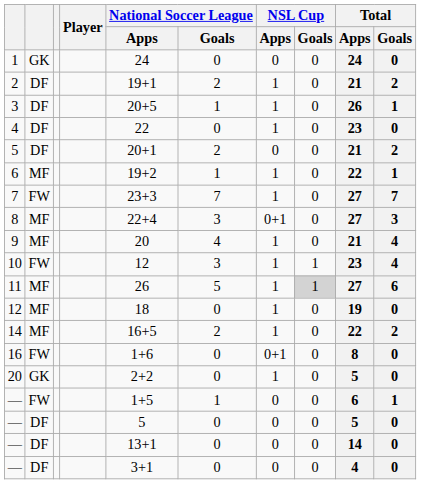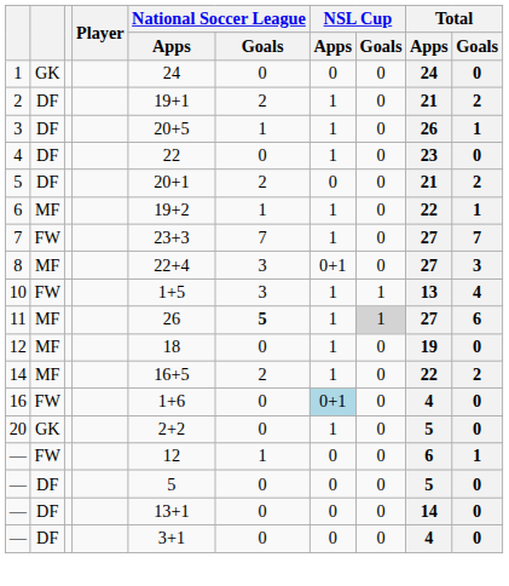 <table class="wikitable sortable" style="text-align:center">
 <tr>
 <th rowspan="2"></th>
 <th rowspan="2"></th>
 <th rowspan="2"></th>
 <th rowspan="2">Player</th>
 <th colspan="2"><a href='#'>National Soccer League</a></th>
 <th colspan="2"><a href='#'>NSL Cup</a></th>
 <th colspan="2">Total</th>
 </tr>
 <tr>
 <th>Apps</th>
 <th>Goals</th>
 <th>Apps</th>
 <th>Goals</th>
 <th>Apps</th>
 <th>Goals</th>
 </tr>
 <tr>
 <td>1</td>
 <td>GK</td>
 <td></td>
 <td align="left"><br></td>
 <td>24</td>
 <td>0<br></td>
 <td>0</td>
 <td>0<br></td>
 <th>24</th>
 <th>0</th>
 </tr>
 <tr>
 <td>2</td>
 <td>DF</td>
 <td></td>
 <td align="left"><br></td>
 <td>19+1</td>
 <td>2<br></td>
 <td>1</td>
 <td>0<br></td>
 <th>21</th>
 <th>2</th>
 </tr>
 <tr>
 <td>3</td>
 <td>DF</td>
 <td></td>
 <td align="left"><br></td>
 <td>20+5</td>
 <td>1<br></td>
 <td>1</td>
 <td>0<br></td>
 <th>26</th>
 <th>1</th>
 </tr>
 <tr>
 <td>4</td>
 <td>DF</td>
 <td></td>
 <td align="left"><br></td>
 <td>22</td>
 <td>0<br></td>
 <td>1</td>
 <td>0<br></td>
 <th>23</th>
 <th>0</th>
 </tr>
 <tr>
 <td>5</td>
 <td>DF</td>
 <td></td>
 <td align="left"><br></td>
 <td>20+1</td>
 <td>2<br></td>
 <td>0</td>
 <td>0<br></td>
 <th>21</th>
 <th>2</th>
 </tr>
 <tr>
 <td>6</td>
 <td>MF</td>
 <td></td>
 <td align="left"><br></td>
 <td>19+2</td>
 <td>1<br></td>
 <td>1</td>
 <td>0<br></td>
 <th>22</th>
 <th>1</th>
 </tr>
 <tr>
 <td>7</td>
 <td>FW</td>
 <td></td>
 <td align="left"><br></td>
 <td>23+3</td>
 <td>7<br></td>
 <td>1</td>
 <td>0<br></td>
 <th>27</th>
 <th>7</th>
 </tr>
 <tr>
 <td>8</td>
 <td>MF</td>
 <td></td>
 <td align="left"><br></td>
 <td>22+4</td>
 <td>3<br></td>
 <td>0+1</td>
 <td>0<br></td>
 <th>27</th>
 <th>3</th>
 </tr>
 <tr>
-<td>9</td>
-<td>MF</td>
-<td></td>
-<td align="left"><br></td>
-<td>20</td>
-<td>4<br></td>
-<td>1</td>
-<td>0<br></td>
-<th>21</th>
-<th>4</th>
-</tr>
-<tr>
 <td>10</td>
 <td>FW</td>
 <td></td>
 <td align="left"><br></td>
-<td>12</td>
+<td>1+5</td>
 <td>3<br></td>
 <td>1</td>
 <td>1<br></td>
-<th>23</th>
+<th>13</th>
 <th>4</th>
 </tr>
 <tr>
 <td>11</td>
 <td>MF</td>
 <td></td>
 <td align="left"><br></td>
 <td>26</td>
-<td>5<br></td>
+<td><strong>5<br></strong></td>
 <td>1</td>
 <td style="background: lightgrey;">1<br></td>
 <th>27</th>
 <th>6</th>
 </tr>
 <tr>
 <td>12</td>
 <td>MF</td>
 <td></td>
 <td align="left"><br></td>
 <td>18</td>
 <td>0<br></td>
 <td>1</td>
 <td>0<br></td>
 <th>19</th>
 <th>0</th>
 </tr>
 <tr>
 <td>14</td>
 <td>MF</td>
 <td></td>
 <td align="left"><br></td>
 <td>16+5</td>
 <td>2<br></td>
 <td>1</td>
 <td>0<br></td>
 <th>22</th>
 <th>2</th>
 </tr>
 <tr>
 <td>16</td>
 <td>FW</td>
 <td></td>
 <td align="left"><br></td>
 <td>1+6</td>
 <td>0<br></td>
-<td>0+1</td>
+<td style="background: lightblue;">0+1</td>
 <td>0<br></td>
-<th>8</th>
+<th>4</th>
 <th>0</th>
 </tr>
 <tr>
 <td>20</td>
 <td>GK</td>
 <td></td>
 <td align="left"><br></td>
 <td>2+2</td>
 <td>0<br></td>
 <td>1</td>
 <td>0<br></td>
 <th>5</th>
 <th>0</th>
 </tr>
 <tr>
 <td>—</td>
 <td>FW</td>
 <td></td>
 <td align="left"><br></td>
-<td>1+5</td>
+<td>12</td>
 <td>1<br></td>
 <td>0</td>
 <td>0<br></td>
 <th>6</th>
 <th>1</th>
 </tr>
 <tr>
 <td>—</td>
 <td>DF</td>
 <td></td>
 <td align="left"><br></td>
 <td>5</td>
 <td>0<br></td>
 <td>0</td>
 <td>0<br></td>
 <th>5</th>
 <th>0</th>
 </tr>
 <tr>
 <td>—</td>
 <td>DF</td>
 <td></td>
 <td align="left"><br></td>
 <td>13+1</td>
 <td>0<br></td>
 <td>0</td>
 <td>0<br></td>
 <th>14</th>
 <th>0</th>
 </tr>
 <tr>
 <td>—</td>
 <td>DF</td>
 <td></td>
 <td align="left"><br></td>
 <td>3+1</td>
 <td>0<br></td>
 <td>0</td>
 <td>0<br></td>
 <th>4</th>
 <th>0</th>
 </tr>
 </table>
